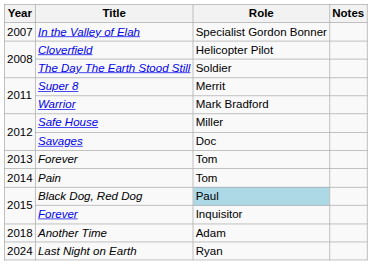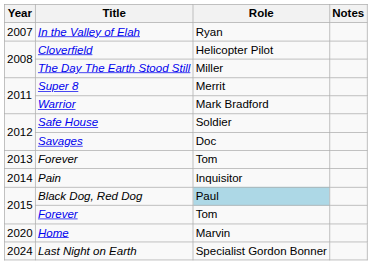 <table class="wikitable sortable">
 <tr>
 <th>Year</th>
 <th>Title</th>
 <th>Role</th>
 <th class="unsortable">Notes</th>
 </tr>
 <tr>
 <td>2007</td>
 <td><em><a href='#'>In the Valley of Elah</a></em></td>
-<td>Specialist Gordon Bonner</td>
+<td>Ryan</td>
 <td></td>
 </tr>
 <tr>
 <td rowspan="2">2008</td>
 <td><em><a href='#'>Cloverfield</a></em></td>
 <td>Helicopter Pilot</td>
 <td></td>
 </tr>
 <tr>
 <td><em><a href='#'>The Day The Earth Stood Still</a></em></td>
-<td>Soldier</td>
+<td>Miller</td>
 <td></td>
 </tr>
 <tr>
 <td rowspan="2">2011</td>
 <td><em><a href='#'>Super 8</a></em></td>
 <td>Merrit</td>
 <td></td>
 </tr>
 <tr>
 <td><em><a href='#'>Warrior</a></em></td>
 <td>Mark Bradford</td>
 <td></td>
 </tr>
 <tr>
 <td rowspan="2">2012</td>
 <td><em><a href='#'>Safe House</a></em></td>
-<td>Miller</td>
+<td>Soldier</td>
 <td></td>
 </tr>
 <tr>
 <td><em><a href='#'>Savages</a></em></td>
 <td>Doc</td>
 <td></td>
 </tr>
 <tr>
 <td>2013</td>
 <td><em>Forever</em></td>
 <td>Tom</td>
 <td></td>
 </tr>
 <tr>
 <td>2014</td>
 <td><em>Pain</em></td>
-<td>Tom</td>
+<td>Inquisitor</td>
 <td></td>
 </tr>
 <tr>
 <td rowspan="2">2015</td>
 <td><em>Black Dog, Red Dog</em></td>
 <td style="background: lightblue;">Paul</td>
 <td></td>
 </tr>
 <tr>
 <td><em><a href='#'>Forever</a></em></td>
-<td>Inquisitor</td>
+<td>Tom</td>
 <td></td>
 </tr>
 <tr>
-<td>2018</td>
-<td><em>Another Time</em></td>
-<td>Adam</td>
+<td>2020</td>
+<td><em><a href='#'>Home</a></em></td>
+<td>Marvin</td>
 <td></td>
 </tr>
 <tr>
 <td>2024</td>
 <td><em>Last Night on Earth</em></td>
-<td>Ryan</td>
+<td>Specialist Gordon Bonner</td>
 <td></td>
 </tr>
 </table>
